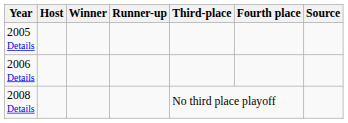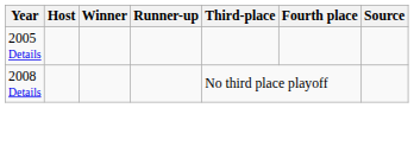 <table class="wikitable">
 <tr>
 <th>Year</th>
 <th>Host</th>
 <th>Winner</th>
 <th>Runner-up</th>
 <th>Third-place</th>
 <th>Fourth place</th>
 <th>Source</th>
 </tr>
 <tr>
 <td>2005<br><small><a href='#'>Details</a></small></td>
 <td></td>
 <td></td>
 <td></td>
 <td></td>
 <td></td>
 <td></td>
 </tr>
 <tr>
-<td>2006<br><small><a href='#'>Details</a></small></td>
-<td></td>
-<td></td>
-<td></td>
-<td></td>
-<td></td>
-<td></td>
-</tr>
-<tr>
 <td>2008<br><small><a href='#'>Details</a></small></td>
 <td></td>
 <td></td>
 <td></td>
 <td colspan="2">No third place playoff</td>
 <td></td>
 </tr>
 </table>
